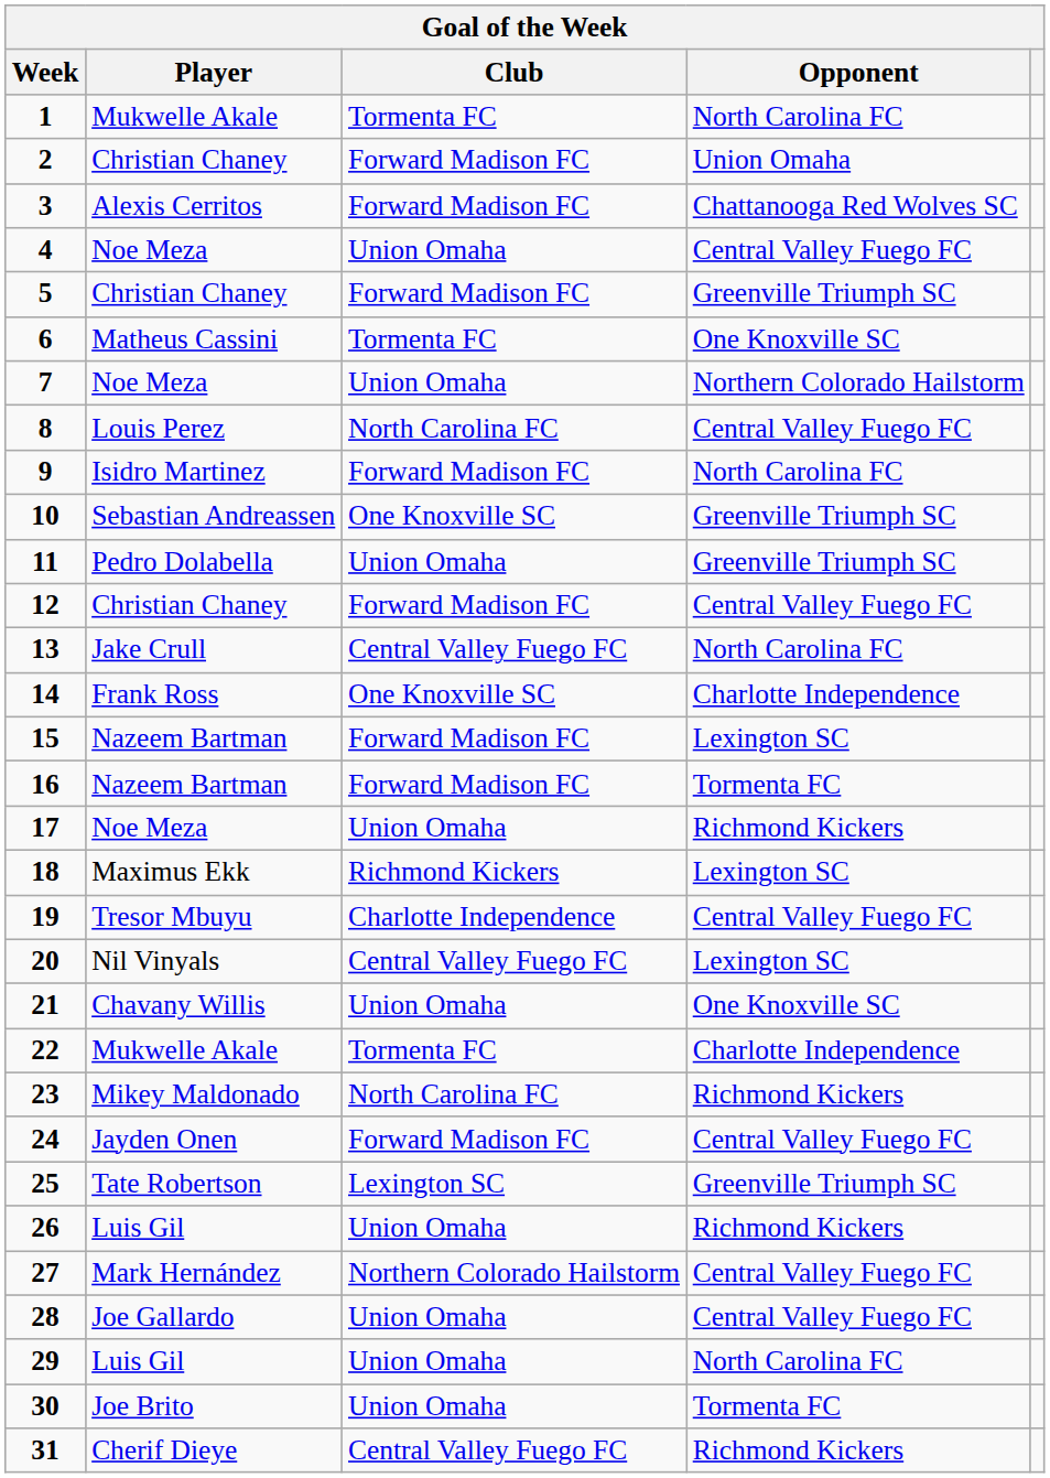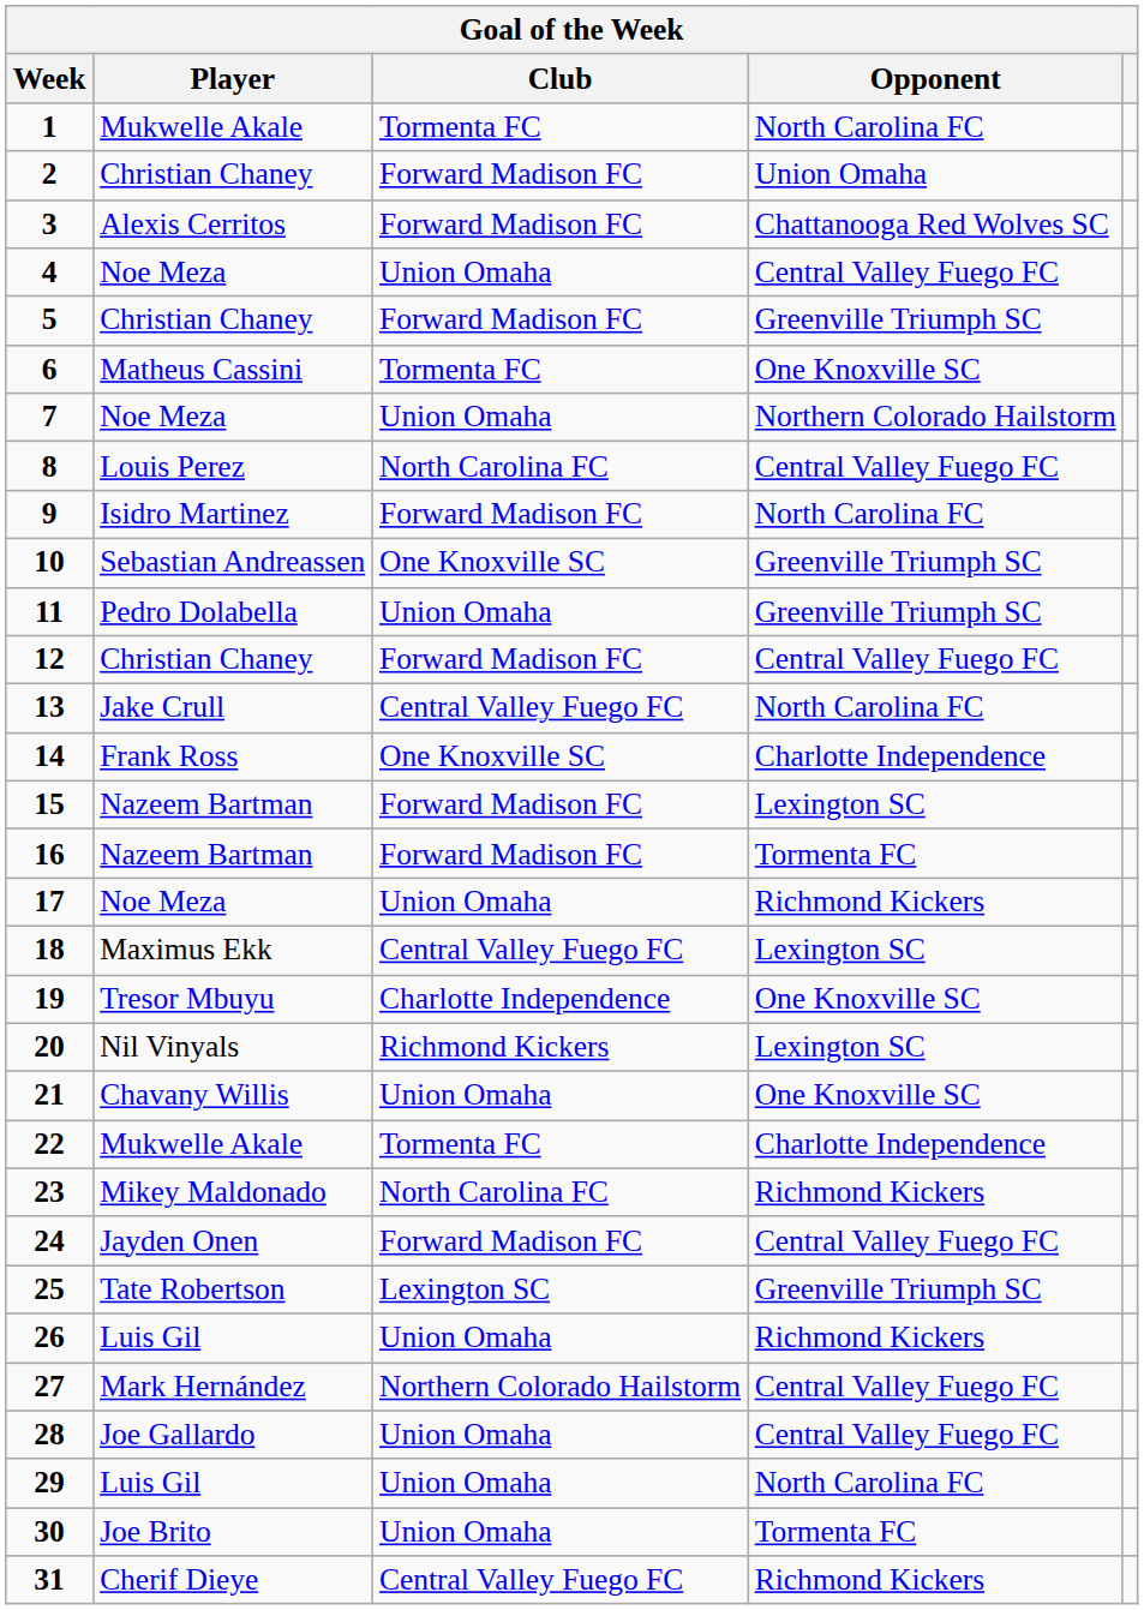 <table class="wikitable collapsible collapsed">
 <tr>
 <th colspan="5">Goal of the Week</th>
 </tr>
 <tr>
 <th>Week</th>
 <th>Player</th>
 <th>Club</th>
 <th>Opponent</th>
 <th></th>
 </tr>
 <tr>
 <td style="text-align: center;"><strong>1</strong></td>
 <td> <a href='#'>Mukwelle Akale</a></td>
 <td><a href='#'>Tormenta FC</a></td>
 <td><a href='#'>North Carolina FC</a></td>
 <td style="text-align:center"></td>
 </tr>
 <tr>
 <td style="text-align: center;"><strong>2</strong></td>
 <td> <a href='#'>Christian Chaney</a></td>
 <td><a href='#'>Forward Madison FC</a></td>
 <td><a href='#'>Union Omaha</a></td>
 <td style="text-align:center"></td>
 </tr>
 <tr>
 <td style="text-align: center;"><strong>3</strong></td>
 <td> <a href='#'>Alexis Cerritos</a></td>
 <td><a href='#'>Forward Madison FC</a></td>
 <td><a href='#'>Chattanooga Red Wolves SC</a></td>
 <td style="text-align:center"></td>
 </tr>
 <tr>
 <td style="text-align: center;"><strong>4</strong></td>
 <td> <a href='#'>Noe Meza</a></td>
 <td><a href='#'>Union Omaha</a></td>
 <td><a href='#'>Central Valley Fuego FC</a></td>
 <td style="text-align:center"></td>
 </tr>
 <tr>
 <td style="text-align: center;"><strong>5</strong></td>
 <td> <a href='#'>Christian Chaney</a></td>
 <td><a href='#'>Forward Madison FC</a></td>
 <td><a href='#'>Greenville Triumph SC</a></td>
 <td style="text-align:center"></td>
 </tr>
 <tr>
 <td style="text-align: center;"><strong>6</strong></td>
 <td> <a href='#'>Matheus Cassini</a></td>
 <td><a href='#'>Tormenta FC</a></td>
 <td><a href='#'>One Knoxville SC</a></td>
 <td style="text-align:center"></td>
 </tr>
 <tr>
 <td style="text-align: center;"><strong>7</strong></td>
 <td> <a href='#'>Noe Meza</a></td>
 <td><a href='#'>Union Omaha</a></td>
 <td><a href='#'>Northern Colorado Hailstorm</a></td>
 <td style="text-align:center"></td>
 </tr>
 <tr>
 <td style="text-align: center;"><strong>8</strong></td>
 <td> <a href='#'>Louis Perez</a></td>
 <td><a href='#'>North Carolina FC</a></td>
 <td><a href='#'>Central Valley Fuego FC</a></td>
 <td style="text-align:center"></td>
 </tr>
 <tr>
 <td style="text-align: center;"><strong>9</strong></td>
 <td> <a href='#'>Isidro Martinez</a></td>
 <td><a href='#'>Forward Madison FC</a></td>
 <td><a href='#'>North Carolina FC</a></td>
 <td style="text-align:center"></td>
 </tr>
 <tr>
 <td style="text-align: center;"><strong>10</strong></td>
 <td> <a href='#'>Sebastian Andreassen</a></td>
 <td><a href='#'>One Knoxville SC</a></td>
 <td><a href='#'>Greenville Triumph SC</a></td>
 <td style="text-align:center"></td>
 </tr>
 <tr>
 <td style="text-align: center;"><strong>11</strong></td>
 <td> <a href='#'>Pedro Dolabella</a></td>
 <td><a href='#'>Union Omaha</a></td>
 <td><a href='#'>Greenville Triumph SC</a></td>
 <td style="text-align:center"></td>
 </tr>
 <tr>
 <td style="text-align: center;"><strong>12</strong></td>
 <td> <a href='#'>Christian Chaney</a></td>
 <td><a href='#'>Forward Madison FC</a></td>
 <td><a href='#'>Central Valley Fuego FC</a></td>
 <td style="text-align:center"></td>
 </tr>
 <tr>
 <td style="text-align: center;"><strong>13</strong></td>
 <td> <a href='#'>Jake Crull</a></td>
 <td><a href='#'>Central Valley Fuego FC</a></td>
 <td><a href='#'>North Carolina FC</a></td>
 <td style="text-align:center"></td>
 </tr>
 <tr>
 <td style="text-align: center;"><strong>14</strong></td>
 <td> <a href='#'>Frank Ross</a></td>
 <td><a href='#'>One Knoxville SC</a></td>
 <td><a href='#'>Charlotte Independence</a></td>
 <td style="text-align:center"></td>
 </tr>
 <tr>
 <td style="text-align: center;"><strong>15</strong></td>
 <td> <a href='#'>Nazeem Bartman</a></td>
 <td><a href='#'>Forward Madison FC</a></td>
 <td><a href='#'>Lexington SC</a></td>
 <td style="text-align:center"></td>
 </tr>
 <tr>
 <td style="text-align: center;"><strong>16</strong></td>
 <td> <a href='#'>Nazeem Bartman</a></td>
 <td><a href='#'>Forward Madison FC</a></td>
 <td><a href='#'>Tormenta FC</a></td>
 <td style="text-align:center"></td>
 </tr>
 <tr>
 <td style="text-align: center;"><strong>17</strong></td>
 <td> <a href='#'>Noe Meza</a></td>
 <td><a href='#'>Union Omaha</a></td>
 <td><a href='#'>Richmond Kickers</a></td>
 <td style="text-align:center"></td>
 </tr>
 <tr>
 <td style="text-align: center;"><strong>18</strong></td>
 <td> Maximus Ekk</td>
-<td><a href='#'>Richmond Kickers</a></td>
+<td><a href='#'>Central Valley Fuego FC</a></td>
 <td><a href='#'>Lexington SC</a></td>
 <td style="text-align:center"></td>
 </tr>
 <tr>
 <td style="text-align: center;"><strong>19</strong></td>
 <td> <a href='#'>Tresor Mbuyu</a></td>
 <td><a href='#'>Charlotte Independence</a></td>
-<td><a href='#'>Central Valley Fuego FC</a></td>
+<td><a href='#'>One Knoxville SC</a></td>
 <td style="text-align:center"></td>
 </tr>
 <tr>
 <td style="text-align: center;"><strong>20</strong></td>
 <td> Nil Vinyals</td>
-<td><a href='#'>Central Valley Fuego FC</a></td>
+<td><a href='#'>Richmond Kickers</a></td>
 <td><a href='#'>Lexington SC</a></td>
 <td style="text-align:center"></td>
 </tr>
 <tr>
 <td style="text-align: center;"><strong>21</strong></td>
 <td> <a href='#'>Chavany Willis</a></td>
 <td><a href='#'>Union Omaha</a></td>
 <td><a href='#'>One Knoxville SC</a></td>
 <td style="text-align:center"></td>
 </tr>
 <tr>
 <td style="text-align: center;"><strong>22</strong></td>
 <td> <a href='#'>Mukwelle Akale</a></td>
 <td><a href='#'>Tormenta FC</a></td>
 <td><a href='#'>Charlotte Independence</a></td>
 <td style="text-align:center"></td>
 </tr>
 <tr>
 <td style="text-align: center;"><strong>23</strong></td>
 <td> <a href='#'>Mikey Maldonado</a></td>
 <td><a href='#'>North Carolina FC</a></td>
 <td><a href='#'>Richmond Kickers</a></td>
 <td style="text-align:center"></td>
 </tr>
 <tr>
 <td style="text-align: center;"><strong>24</strong></td>
 <td> <a href='#'>Jayden Onen</a></td>
 <td><a href='#'>Forward Madison FC</a></td>
 <td><a href='#'>Central Valley Fuego FC</a></td>
 <td style="text-align:center"></td>
 </tr>
 <tr>
 <td style="text-align: center;"><strong>25</strong></td>
 <td> <a href='#'>Tate Robertson</a></td>
 <td><a href='#'>Lexington SC</a></td>
 <td><a href='#'>Greenville Triumph SC</a></td>
 <td style="text-align:center"></td>
 </tr>
 <tr>
 <td style="text-align: center;"><strong>26</strong></td>
 <td> <a href='#'>Luis Gil</a></td>
 <td><a href='#'>Union Omaha</a></td>
 <td><a href='#'>Richmond Kickers</a></td>
 <td style="text-align:center"></td>
 </tr>
 <tr>
 <td style="text-align: center;"><strong>27</strong></td>
 <td> <a href='#'>Mark Hernández</a></td>
 <td><a href='#'>Northern Colorado Hailstorm</a></td>
 <td><a href='#'>Central Valley Fuego FC</a></td>
 <td style="text-align:center"></td>
 </tr>
 <tr>
 <td style="text-align: center;"><strong>28</strong></td>
 <td> <a href='#'>Joe Gallardo</a></td>
 <td><a href='#'>Union Omaha</a></td>
 <td><a href='#'>Central Valley Fuego FC</a></td>
 <td style="text-align:center"></td>
 </tr>
 <tr>
 <td style="text-align: center;"><strong>29</strong></td>
 <td> <a href='#'>Luis Gil</a></td>
 <td><a href='#'>Union Omaha</a></td>
 <td><a href='#'>North Carolina FC</a></td>
 <td style="text-align:center"></td>
 </tr>
 <tr>
 <td style="text-align: center;"><strong>30</strong></td>
 <td> <a href='#'>Joe Brito</a></td>
 <td><a href='#'>Union Omaha</a></td>
 <td><a href='#'>Tormenta FC</a></td>
 <td style="text-align:center"></td>
 </tr>
 <tr>
 <td style="text-align: center;"><strong>31</strong></td>
 <td> <a href='#'>Cherif Dieye</a></td>
 <td><a href='#'>Central Valley Fuego FC</a></td>
 <td><a href='#'>Richmond Kickers</a></td>
 <td style="text-align:center"></td>
 </tr>
 </table>
